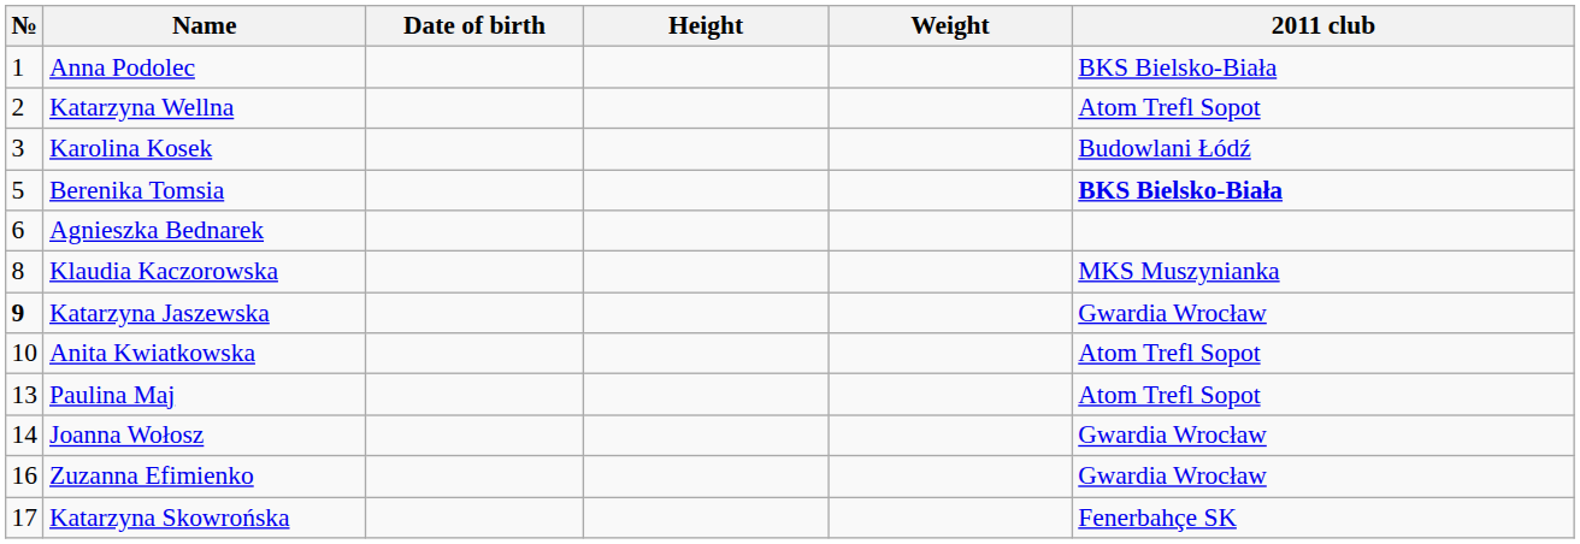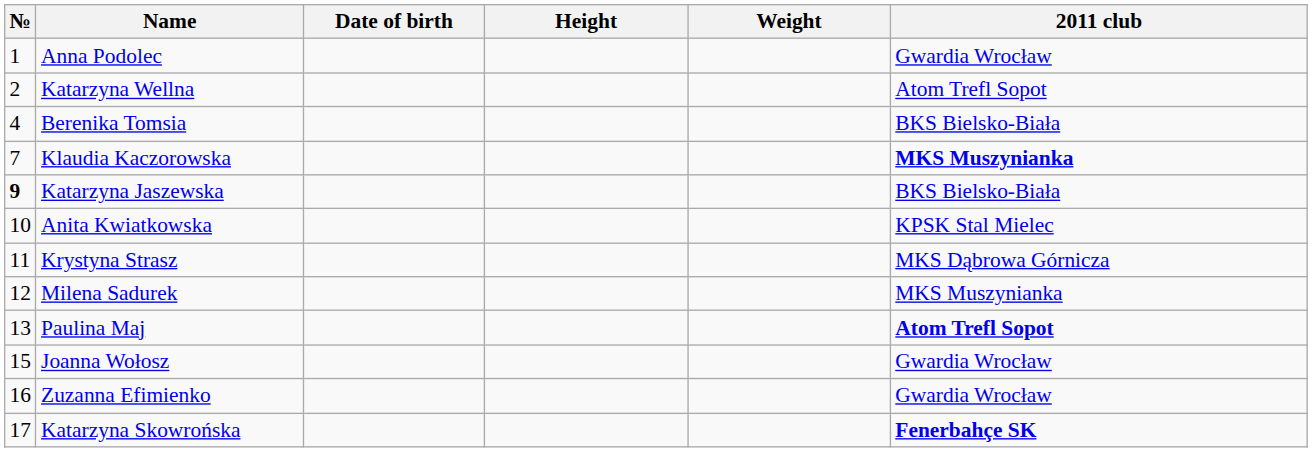 <table class=wikitable sortable style=font-size:100%; text-align:center;>
 <tr>
 <th>№</th>
 <th style=width:12em>Name</th>
 <th style=width:8em>Date of birth</th>
 <th style=width:9em>Height</th>
 <th style=width:9em>Weight</th>
 <th style=width:19em>2011 club</th>
 </tr>
 <tr>
 <td>1</td>
 <td><a href='#'>Anna Podolec</a></td>
 <td></td>
 <td></td>
 <td></td>
-<td> <a href='#'>BKS Bielsko-Biała</a></td>
+<td> <a href='#'>Gwardia Wrocław</a></td>
 </tr>
 <tr>
 <td>2</td>
 <td><a href='#'>Katarzyna Wellna</a></td>
 <td></td>
 <td></td>
 <td></td>
 <td> <a href='#'>Atom Trefl Sopot</a></td>
 </tr>
 <tr>
-<td>3</td>
-<td><a href='#'>Karolina Kosek</a></td>
-<td></td>
-<td></td>
-<td></td>
-<td> <a href='#'>Budowlani Łódź</a></td>
-</tr>
-<tr>
-<td>5</td>
+<td>4</td>
 <td><a href='#'>Berenika Tomsia</a></td>
 <td></td>
 <td></td>
 <td></td>
-<td><strong> <a href='#'>BKS Bielsko-Biała</a></strong></td>
+<td> <a href='#'>BKS Bielsko-Biała</a></td>
 </tr>
 <tr>
-<td>6</td>
-<td><a href='#'>Agnieszka Bednarek</a></td>
-<td></td>
-<td></td>
-<td></td>
-<td></td>
-</tr>
-<tr>
-<td>8</td>
+<td>7</td>
 <td><a href='#'>Klaudia Kaczorowska</a></td>
 <td></td>
 <td></td>
 <td></td>
-<td> <a href='#'>MKS Muszynianka</a></td>
+<td><strong> <a href='#'>MKS Muszynianka</a></strong></td>
 </tr>
 <tr>
 <td><strong>9</strong></td>
 <td><a href='#'>Katarzyna Jaszewska</a></td>
 <td></td>
 <td></td>
 <td></td>
-<td> <a href='#'>Gwardia Wrocław</a></td>
+<td> <a href='#'>BKS Bielsko-Biała</a></td>
 </tr>
 <tr>
 <td>10</td>
 <td><a href='#'>Anita Kwiatkowska</a></td>
 <td></td>
 <td></td>
 <td></td>
-<td> <a href='#'>Atom Trefl Sopot</a></td>
+<td> <a href='#'>KPSK Stal Mielec</a></td>
+</tr>
+<tr>
+<td>11</td>
+<td><a href='#'>Krystyna Strasz</a></td>
+<td></td>
+<td></td>
+<td></td>
+<td> <a href='#'>MKS Dąbrowa Górnicza</a></td>
+</tr>
+<tr>
+<td>12</td>
+<td><a href='#'>Milena Sadurek</a></td>
+<td></td>
+<td></td>
+<td></td>
+<td> <a href='#'>MKS Muszynianka</a></td>
 </tr>
 <tr>
 <td>13</td>
 <td><a href='#'>Paulina Maj</a></td>
 <td></td>
 <td></td>
 <td></td>
-<td> <a href='#'>Atom Trefl Sopot</a></td>
+<td><strong> <a href='#'>Atom Trefl Sopot</a></strong></td>
 </tr>
 <tr>
-<td>14</td>
+<td>15</td>
 <td><a href='#'>Joanna Wołosz</a></td>
 <td></td>
 <td></td>
 <td></td>
 <td> <a href='#'>Gwardia Wrocław</a></td>
 </tr>
 <tr>
 <td>16</td>
 <td><a href='#'>Zuzanna Efimienko</a></td>
 <td></td>
 <td></td>
 <td></td>
 <td> <a href='#'>Gwardia Wrocław</a></td>
 </tr>
 <tr>
 <td>17</td>
 <td><a href='#'>Katarzyna Skowrońska</a></td>
 <td></td>
 <td></td>
 <td></td>
-<td> <a href='#'>Fenerbahçe SK</a></td>
+<td><strong> <a href='#'>Fenerbahçe SK</a></strong></td>
 </tr>
 </table>
